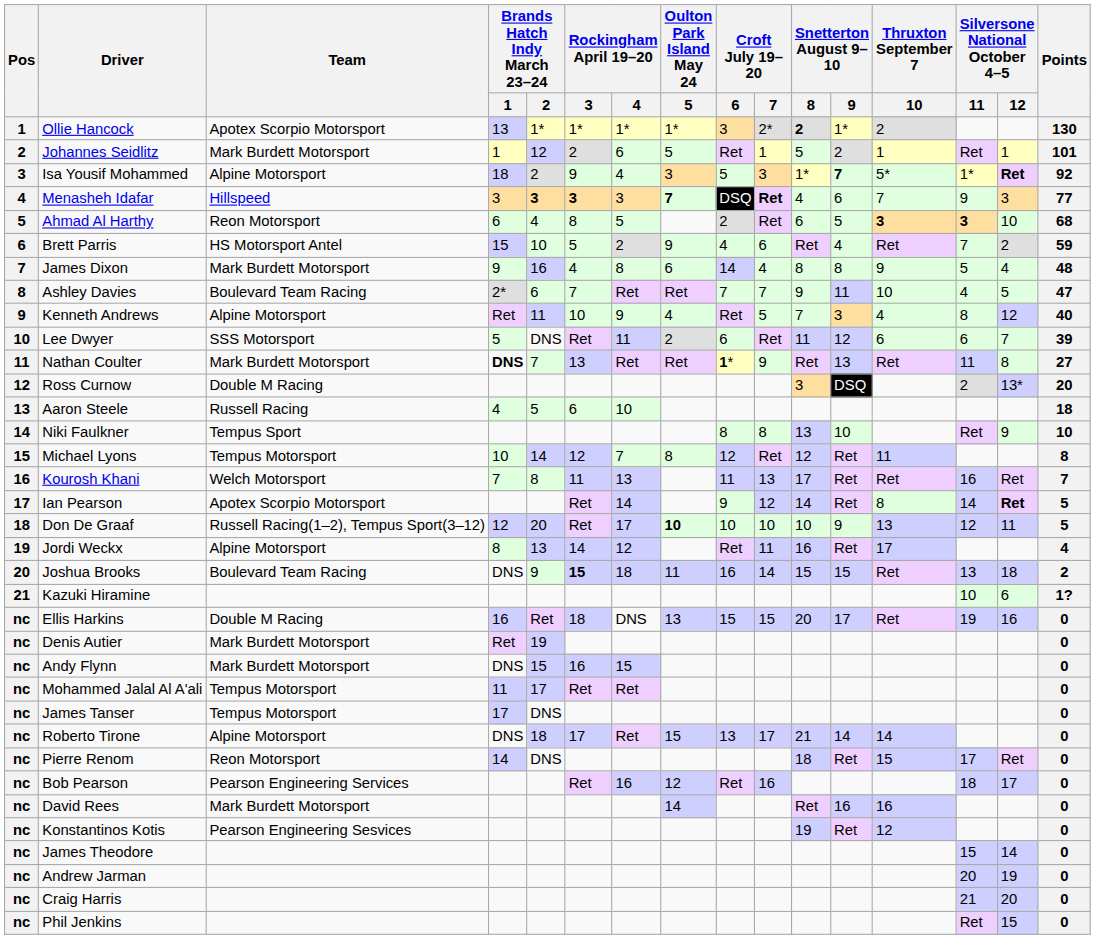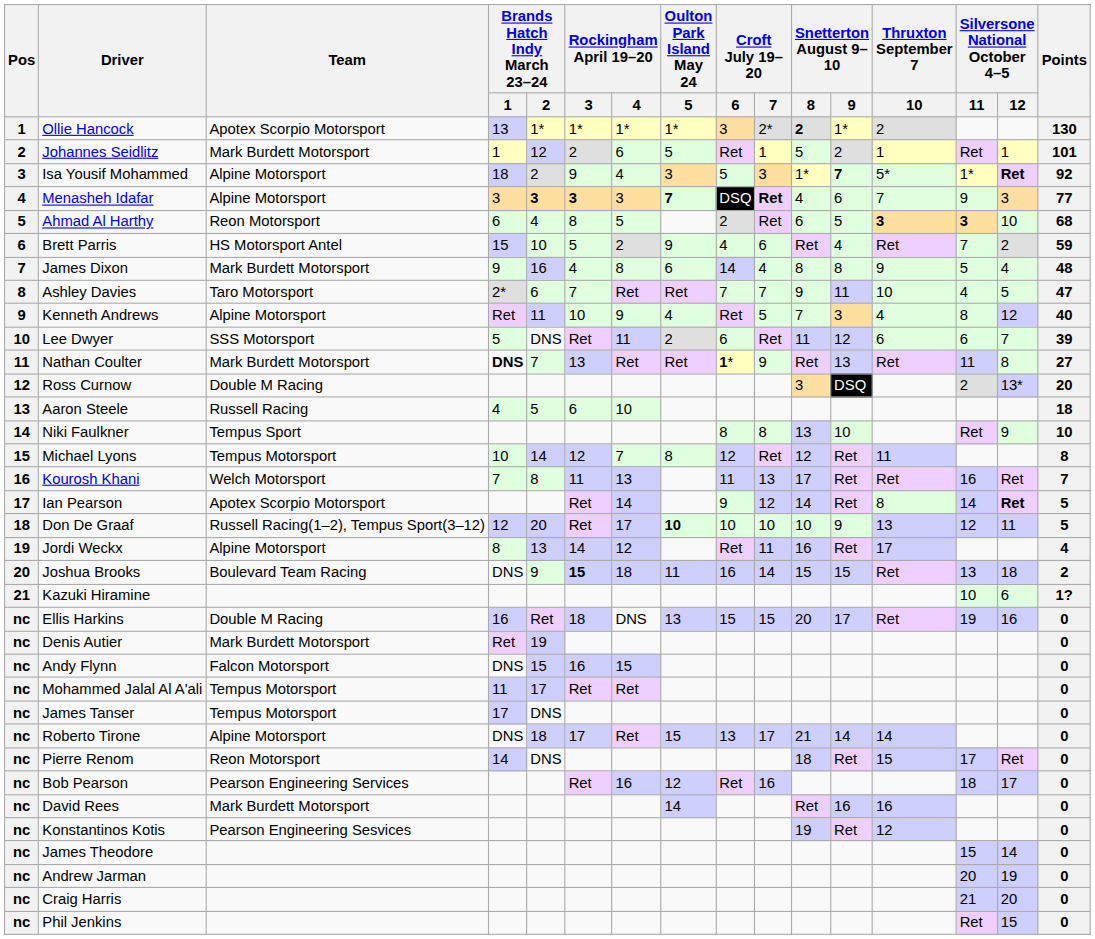 <table class="wikitable" style="font-size:85%">
 <tr>
 <th rowspan=2>Pos</th>
 <th rowspan=2>Driver</th>
 <th rowspan=2>Team</th>
 <th colspan=2> <a href='#'>Brands Hatch Indy</a><br>March 23–24</th>
 <th colspan=2> <a href='#'>Rockingham</a><br>April 19–20</th>
 <th> <a href='#'>Oulton Park Island</a><br>May 24</th>
 <th colspan=2><br><a href='#'>Croft</a><br>July 19–20</th>
 <th colspan=2> <a href='#'>Snetterton</a><br>August 9–10</th>
 <th> <a href='#'>Thruxton</a><br>September 7</th>
 <th colspan=2> <a href='#'>Silversone National</a><br>October 4–5</th>
 <th rowspan=2>Points</th>
 </tr>
 <tr>
 <th width="27">1</th>
 <th width="27">2</th>
 <th width="27">3</th>
 <th width="27">4</th>
 <th width="27">5</th>
 <th width="27">6</th>
 <th width="27">7</th>
 <th width="27">8</th>
 <th width="27">9</th>
 <th width="27">10</th>
 <th width="27">11</th>
 <th width="27">12</th>
 </tr>
 <tr>
 <th>1</th>
 <td> <a href='#'>Ollie Hancock</a></td>
 <td>Apotex Scorpio Motorsport</td>
 <td style="background:#CFCFFF;">13</td>
 <td style="background:#FFFFBF;">1*</td>
 <td style="background:#FFFFBF;">1*</td>
 <td style="background:#FFFFBF;">1*</td>
 <td style="background:#FFFFBF;">1*</td>
 <td style="background:#FFDF9F;">3</td>
 <td style="background:#DFDFDF;">2*</td>
 <td style="background:#DFDFDF;"><strong>2</strong></td>
 <td style="background:#FFFFBF;">1*</td>
 <td style="background:#DFDFDF;">2</td>
 <td></td>
 <td></td>
 <th>130</th>
 </tr>
 <tr>
 <th>2</th>
 <td> <a href='#'>Johannes Seidlitz</a></td>
 <td>Mark Burdett Motorsport</td>
 <td style="background:#FFFFBF;">1</td>
 <td style="background:#CFCFFF;">12</td>
 <td style="background:#DFDFDF;">2</td>
 <td style="background:#DFFFDF;">6</td>
 <td style="background:#DFFFDF;">5</td>
 <td style="background:#EFCFFF;">Ret</td>
 <td style="background:#FFFFBF;">1</td>
 <td style="background:#DFFFDF;">5</td>
 <td style="background:#DFDFDF;">2</td>
 <td style="background:#FFFFBF;">1</td>
 <td style="background:#EFCFFF;">Ret</td>
 <td style="background:#FFFFBF;">1</td>
 <th>101</th>
 </tr>
 <tr>
 <th>3</th>
 <td> Isa Yousif Mohammed</td>
 <td>Alpine Motorsport</td>
 <td style="background:#CFCFFF;">18</td>
 <td style="background:#DFDFDF;">2</td>
 <td style="background:#DFFFDF;">9</td>
 <td style="background:#DFFFDF;">4</td>
 <td style="background:#FFDF9F;">3</td>
 <td style="background:#DFFFDF;">5</td>
 <td style="background:#FFDF9F;">3</td>
 <td style="background:#FFFFBF;">1*</td>
 <td style="background:#DFFFDF;"><strong>7</strong></td>
 <td style="background:#DFFFDF;">5*</td>
 <td style="background:#FFFFBF;">1*</td>
 <td style="background:#EFCFFF;"><strong>Ret</strong></td>
 <th>92</th>
 </tr>
 <tr>
 <th>4</th>
 <td> <a href='#'>Menasheh Idafar</a></td>
-<td><a href='#'>Hillspeed</a></td>
+<td>Alpine Motorsport</td>
 <td style="background:#FFDF9F;">3</td>
 <td style="background:#FFDF9F;"><strong>3</strong></td>
 <td style="background:#FFDF9F;"><strong>3</strong></td>
 <td style="background:#FFDF9F;">3</td>
 <td style="background:#DFFFDF;"><strong>7</strong></td>
 <td style="background:#000000; color:white">DSQ</td>
 <td style="background:#EFCFFF;"><strong>Ret</strong></td>
 <td style="background:#DFFFDF;">4</td>
 <td style="background:#DFFFDF;">6</td>
 <td style="background:#DFFFDF;">7</td>
 <td style="background:#DFFFDF;">9</td>
 <td style="background:#FFDF9F;">3</td>
 <th>77</th>
 </tr>
 <tr>
 <th>5</th>
 <td> <a href='#'>Ahmad Al Harthy</a></td>
 <td>Reon Motorsport</td>
 <td style="background:#DFFFDF;">6</td>
 <td style="background:#DFFFDF;">4</td>
 <td style="background:#DFFFDF;">8</td>
 <td style="background:#DFFFDF;">5</td>
 <td></td>
 <td style="background:#DFDFDF;">2</td>
 <td style="background:#EFCFFF;">Ret</td>
 <td style="background:#DFFFDF;">6</td>
 <td style="background:#DFFFDF;">5</td>
 <td style="background:#FFDF9F;"><strong>3</strong></td>
 <td style="background:#FFDF9F;"><strong>3</strong></td>
 <td style="background:#DFFFDF;">10</td>
 <th>68</th>
 </tr>
 <tr>
 <th>6</th>
 <td> Brett Parris</td>
 <td>HS Motorsport Antel</td>
 <td style="background:#CFCFFF;">15</td>
 <td style="background:#DFFFDF;">10</td>
 <td style="background:#DFFFDF;">5</td>
 <td style="background:#DFDFDF;">2</td>
 <td style="background:#DFFFDF;">9</td>
 <td style="background:#DFFFDF;">4</td>
 <td style="background:#DFFFDF;">6</td>
 <td style="background:#EFCFFF;">Ret</td>
 <td style="background:#DFFFDF;">4</td>
 <td style="background:#EFCFFF;">Ret</td>
 <td style="background:#DFFFDF;">7</td>
 <td style="background:#DFDFDF;">2</td>
 <th>59</th>
 </tr>
 <tr>
 <th>7</th>
 <td> James Dixon</td>
 <td>Mark Burdett Motorsport</td>
 <td style="background:#DFFFDF;">9</td>
 <td style="background:#CFCFFF;">16</td>
 <td style="background:#DFFFDF;">4</td>
 <td style="background:#DFFFDF;">8</td>
 <td style="background:#DFFFDF;">6</td>
 <td style="background:#CFCFFF;">14</td>
 <td style="background:#DFFFDF;">4</td>
 <td style="background:#DFFFDF;">8</td>
 <td style="background:#DFFFDF;">8</td>
 <td style="background:#DFFFDF;">9</td>
 <td style="background:#DFFFDF;">5</td>
 <td style="background:#DFFFDF;">4</td>
 <th>48</th>
 </tr>
 <tr>
 <th>8</th>
 <td> Ashley Davies</td>
-<td>Boulevard Team Racing</td>
+<td>Taro Motorsport</td>
 <td style="background:#DFDFDF;">2*</td>
 <td style="background:#DFFFDF;">6</td>
 <td style="background:#DFFFDF;">7</td>
 <td style="background:#EFCFFF;">Ret</td>
 <td style="background:#EFCFFF;">Ret</td>
 <td style="background:#DFFFDF;">7</td>
 <td style="background:#DFFFDF;">7</td>
 <td style="background:#DFFFDF;">9</td>
 <td style="background:#CFCFFF;">11</td>
 <td style="background:#DFFFDF;">10</td>
 <td style="background:#DFFFDF;">4</td>
 <td style="background:#DFFFDF;">5</td>
 <th>47</th>
 </tr>
 <tr>
 <th>9</th>
 <td> Kenneth Andrews</td>
 <td>Alpine Motorsport</td>
 <td style="background:#EFCFFF;">Ret</td>
 <td style="background:#CFCFFF;">11</td>
 <td style="background:#DFFFDF;">10</td>
 <td style="background:#DFFFDF;">9</td>
 <td style="background:#DFFFDF;">4</td>
 <td style="background:#EFCFFF;">Ret</td>
 <td style="background:#DFFFDF;">5</td>
 <td style="background:#DFFFDF;">7</td>
 <td style="background:#FFDF9F;">3</td>
 <td style="background:#DFFFDF;">4</td>
 <td style="background:#DFFFDF;">8</td>
 <td style="background:#CFCFFF;">12</td>
 <th>40</th>
 </tr>
 <tr>
 <th>10</th>
 <td> Lee Dwyer</td>
 <td>SSS Motorsport</td>
 <td style="background:#DFFFDF;">5</td>
 <td>DNS</td>
 <td style="background:#EFCFFF;">Ret</td>
 <td style="background:#CFCFFF;">11</td>
 <td style="background:#DFDFDF;">2</td>
 <td style="background:#DFFFDF;">6</td>
 <td style="background:#EFCFFF;">Ret</td>
 <td style="background:#CFCFFF;">11</td>
 <td style="background:#CFCFFF;">12</td>
 <td style="background:#DFFFDF;">6</td>
 <td style="background:#DFFFDF;">6</td>
 <td style="background:#DFFFDF;">7</td>
 <th>39</th>
 </tr>
 <tr>
 <th>11</th>
 <td> Nathan Coulter</td>
 <td>Mark Burdett Motorsport</td>
 <td><strong>DNS</strong></td>
 <td style="background:#DFFFDF;">7</td>
 <td style="background:#CFCFFF;">13</td>
 <td style="background:#EFCFFF;">Ret</td>
 <td style="background:#EFCFFF;">Ret</td>
 <td style="background:#FFFFBF;"><strong>1</strong>*</td>
 <td style="background:#DFFFDF;">9</td>
 <td style="background:#EFCFFF;">Ret</td>
 <td style="background:#CFCFFF;">13</td>
 <td style="background:#EFCFFF;">Ret</td>
 <td style="background:#CFCFFF;">11</td>
 <td style="background:#DFFFDF;">8</td>
 <th>27</th>
 </tr>
 <tr>
 <th>12</th>
 <td> Ross Curnow</td>
 <td>Double M Racing</td>
 <td></td>
 <td></td>
 <td></td>
 <td></td>
 <td></td>
 <td></td>
 <td></td>
 <td style="background:#FFDF9F;">3</td>
 <td style="background:#000000; color:white">DSQ</td>
 <td></td>
 <td style="background:#DFDFDF;">2</td>
 <td style="background:#CFCFFF;">13*</td>
 <th>20</th>
 </tr>
 <tr>
 <th>13</th>
 <td> Aaron Steele</td>
 <td>Russell Racing</td>
 <td style="background:#DFFFDF;">4</td>
 <td style="background:#DFFFDF;">5</td>
 <td style="background:#DFFFDF;">6</td>
 <td style="background:#DFFFDF;">10</td>
 <td></td>
 <td></td>
 <td></td>
 <td></td>
 <td></td>
 <td></td>
 <td></td>
 <td></td>
 <th>18</th>
 </tr>
 <tr>
 <th>14</th>
 <td> Niki Faulkner</td>
 <td>Tempus Sport</td>
 <td></td>
 <td></td>
 <td></td>
 <td></td>
 <td></td>
 <td style="background:#DFFFDF;">8</td>
 <td style="background:#DFFFDF;">8</td>
 <td style="background:#CFCFFF;">13</td>
 <td style="background:#DFFFDF;">10</td>
 <td></td>
 <td style="background:#EFCFFF;">Ret</td>
 <td style="background:#DFFFDF;">9</td>
 <th>10</th>
 </tr>
 <tr>
 <th>15</th>
 <td> Michael Lyons</td>
 <td>Tempus Motorsport</td>
 <td style="background:#DFFFDF;">10</td>
 <td style="background:#CFCFFF;">14</td>
 <td style="background:#CFCFFF;">12</td>
 <td style="background:#DFFFDF;">7</td>
 <td style="background:#DFFFDF;">8</td>
 <td style="background:#CFCFFF;">12</td>
 <td style="background:#EFCFFF;">Ret</td>
 <td style="background:#CFCFFF;">12</td>
 <td style="background:#EFCFFF;">Ret</td>
 <td style="background:#CFCFFF;">11</td>
 <td></td>
 <td></td>
 <th>8</th>
 </tr>
 <tr>
 <th>16</th>
 <td> <a href='#'>Kourosh Khani</a></td>
 <td>Welch Motorsport</td>
 <td style="background:#DFFFDF;">7</td>
 <td style="background:#DFFFDF;">8</td>
 <td style="background:#CFCFFF;">11</td>
 <td style="background:#CFCFFF;">13</td>
 <td></td>
 <td style="background:#CFCFFF;">11</td>
 <td style="background:#CFCFFF;">13</td>
 <td style="background:#CFCFFF;">17</td>
 <td style="background:#EFCFFF;">Ret</td>
 <td style="background:#EFCFFF;">Ret</td>
 <td style="background:#CFCFFF;">16</td>
 <td style="background:#EFCFFF;">Ret</td>
 <th>7</th>
 </tr>
 <tr>
 <th>17</th>
 <td> Ian Pearson</td>
 <td>Apotex Scorpio Motorsport</td>
 <td></td>
 <td></td>
 <td style="background:#EFCFFF;">Ret</td>
 <td style="background:#CFCFFF;">14</td>
 <td></td>
 <td style="background:#DFFFDF;">9</td>
 <td style="background:#CFCFFF;">12</td>
 <td style="background:#CFCFFF;">14</td>
 <td style="background:#EFCFFF;">Ret</td>
 <td style="background:#DFFFDF;">8</td>
 <td style="background:#CFCFFF;">14</td>
 <td style="background:#EFCFFF;"><strong>Ret</strong></td>
 <th>5</th>
 </tr>
 <tr>
 <th>18</th>
 <td> Don De Graaf</td>
 <td>Russell Racing(1–2), Tempus Sport(3–12)</td>
 <td style="background:#CFCFFF;">12</td>
 <td style="background:#CFCFFF;">20</td>
 <td style="background:#EFCFFF;">Ret</td>
 <td style="background:#CFCFFF;">17</td>
 <td style="background:#DFFFDF;"><strong>10</strong></td>
 <td style="background:#DFFFDF;">10</td>
 <td style="background:#DFFFDF;">10</td>
 <td style="background:#DFFFDF;">10</td>
 <td style="background:#DFFFDF;">9</td>
 <td style="background:#CFCFFF;">13</td>
 <td style="background:#CFCFFF;">12</td>
 <td style="background:#CFCFFF;">11</td>
 <th>5</th>
 </tr>
 <tr>
 <th>19</th>
 <td> Jordi Weckx</td>
 <td>Alpine Motorsport</td>
 <td style="background:#DFFFDF;">8</td>
 <td style="background:#CFCFFF;">13</td>
 <td style="background:#CFCFFF;">14</td>
 <td style="background:#CFCFFF;">12</td>
 <td></td>
 <td style="background:#EFCFFF;">Ret</td>
 <td style="background:#CFCFFF;">11</td>
 <td style="background:#CFCFFF;">16</td>
 <td style="background:#EFCFFF;">Ret</td>
 <td style="background:#CFCFFF;">17</td>
 <td></td>
 <td></td>
 <th>4</th>
 </tr>
 <tr>
 <th>20</th>
 <td> Joshua Brooks</td>
 <td>Boulevard Team Racing</td>
 <td>DNS</td>
 <td style="background:#DFFFDF;">9</td>
 <td style="background:#CFCFFF;"><strong>15</strong></td>
 <td style="background:#CFCFFF;">18</td>
 <td style="background:#CFCFFF;">11</td>
 <td style="background:#CFCFFF;">16</td>
 <td style="background:#CFCFFF;">14</td>
 <td style="background:#CFCFFF;">15</td>
 <td style="background:#CFCFFF;">15</td>
 <td style="background:#EFCFFF;">Ret</td>
 <td style="background:#CFCFFF;">13</td>
 <td style="background:#CFCFFF;">18</td>
 <th>2</th>
 </tr>
 <tr>
 <th>21</th>
 <td> Kazuki Hiramine</td>
 <td></td>
 <td></td>
 <td></td>
 <td></td>
 <td></td>
 <td></td>
 <td></td>
 <td></td>
 <td></td>
 <td></td>
 <td></td>
 <td style="background:#DFFFDF;">10</td>
 <td style="background:#DFFFDF;">6</td>
 <th>1?</th>
 </tr>
 <tr>
 <th>nc</th>
 <td> Ellis Harkins</td>
 <td>Double M Racing</td>
 <td style="background:#CFCFFF;">16</td>
 <td style="background:#EFCFFF;">Ret</td>
 <td style="background:#CFCFFF;">18</td>
 <td>DNS</td>
 <td style="background:#CFCFFF;">13</td>
 <td style="background:#CFCFFF;">15</td>
 <td style="background:#CFCFFF;">15</td>
 <td style="background:#CFCFFF;">20</td>
 <td style="background:#CFCFFF;">17</td>
 <td style="background:#EFCFFF;">Ret</td>
 <td style="background:#CFCFFF;">19</td>
 <td style="background:#CFCFFF;">16</td>
 <th>0</th>
 </tr>
 <tr>
 <th>nc</th>
 <td> Denis Autier</td>
 <td>Mark Burdett Motorsport</td>
 <td style="background:#EFCFFF;">Ret</td>
 <td style="background:#CFCFFF;">19</td>
 <td></td>
 <td></td>
 <td></td>
 <td></td>
 <td></td>
 <td></td>
 <td></td>
 <td></td>
 <td></td>
 <td></td>
 <th>0</th>
 </tr>
 <tr>
 <th>nc</th>
 <td> Andy Flynn</td>
-<td>Mark Burdett Motorsport</td>
+<td>Falcon Motorsport</td>
 <td>DNS</td>
 <td style="background:#CFCFFF;">15</td>
 <td style="background:#CFCFFF;">16</td>
 <td style="background:#CFCFFF;">15</td>
 <td></td>
 <td></td>
 <td></td>
 <td></td>
 <td></td>
 <td></td>
 <td></td>
 <td></td>
 <th>0</th>
 </tr>
 <tr>
 <th>nc</th>
 <td> Mohammed Jalal Al A'ali</td>
 <td>Tempus Motorsport</td>
 <td style="background:#CFCFFF;">11</td>
 <td style="background:#CFCFFF;">17</td>
 <td style="background:#EFCFFF;">Ret</td>
 <td style="background:#EFCFFF;">Ret</td>
 <td></td>
 <td></td>
 <td></td>
 <td></td>
 <td></td>
 <td></td>
 <td></td>
 <td></td>
 <th>0</th>
 </tr>
 <tr>
 <th>nc</th>
 <td> James Tanser</td>
 <td>Tempus Motorsport</td>
 <td style="background:#CFCFFF;">17</td>
 <td>DNS</td>
 <td></td>
 <td></td>
 <td></td>
 <td></td>
 <td></td>
 <td></td>
 <td></td>
 <td></td>
 <td></td>
 <td></td>
 <th>0</th>
 </tr>
 <tr>
 <th>nc</th>
 <td> Roberto Tirone</td>
 <td>Alpine Motorsport</td>
 <td>DNS</td>
 <td style="background:#CFCFFF;">18</td>
 <td style="background:#CFCFFF;">17</td>
 <td style="background:#EFCFFF;">Ret</td>
 <td style="background:#CFCFFF;">15</td>
 <td style="background:#CFCFFF;">13</td>
 <td style="background:#CFCFFF;">17</td>
 <td style="background:#CFCFFF;">21</td>
 <td style="background:#CFCFFF;">14</td>
 <td style="background:#CFCFFF;">14</td>
 <td></td>
 <td></td>
 <th>0</th>
 </tr>
 <tr>
 <th>nc</th>
 <td> Pierre Renom</td>
 <td>Reon Motorsport</td>
 <td style="background:#CFCFFF;">14</td>
 <td>DNS</td>
 <td></td>
 <td></td>
 <td></td>
 <td></td>
 <td></td>
 <td style="background:#CFCFFF;">18</td>
 <td style="background:#EFCFFF;">Ret</td>
 <td style="background:#CFCFFF;">15</td>
 <td style="background:#CFCFFF;">17</td>
 <td style="background:#EFCFFF;">Ret</td>
 <th>0</th>
 </tr>
 <tr>
 <th>nc</th>
 <td> Bob Pearson</td>
 <td>Pearson Engineering Services</td>
 <td></td>
 <td></td>
 <td style="background:#EFCFFF;">Ret</td>
 <td style="background:#CFCFFF;">16</td>
 <td style="background:#CFCFFF;">12</td>
 <td style="background:#EFCFFF;">Ret</td>
 <td style="background:#CFCFFF;">16</td>
 <td></td>
 <td></td>
 <td></td>
 <td style="background:#CFCFFF;">18</td>
 <td style="background:#CFCFFF;">17</td>
 <th>0</th>
 </tr>
 <tr>
 <th>nc</th>
 <td> David Rees</td>
 <td>Mark Burdett Motorsport</td>
 <td></td>
 <td></td>
 <td></td>
 <td></td>
 <td style="background:#CFCFFF;">14</td>
 <td></td>
 <td></td>
 <td style="background:#EFCFFF;">Ret</td>
 <td style="background:#CFCFFF;">16</td>
 <td style="background:#CFCFFF;">16</td>
 <td></td>
 <td></td>
 <th>0</th>
 </tr>
 <tr>
 <th>nc</th>
 <td> Konstantinos Kotis</td>
 <td>Pearson Engineering Sesvices</td>
 <td></td>
 <td></td>
 <td></td>
 <td></td>
 <td></td>
 <td></td>
 <td></td>
 <td style="background:#CFCFFF;">19</td>
 <td style="background:#EFCFFF;">Ret</td>
 <td style="background:#CFCFFF;">12</td>
 <td></td>
 <td></td>
 <th>0</th>
 </tr>
 <tr>
 <th>nc</th>
 <td> James Theodore</td>
 <td></td>
 <td></td>
 <td></td>
 <td></td>
 <td></td>
 <td></td>
 <td></td>
 <td></td>
 <td></td>
 <td></td>
 <td></td>
 <td style="background:#CFCFFF;">15</td>
 <td style="background:#CFCFFF;">14</td>
 <th>0</th>
 </tr>
 <tr>
 <th>nc</th>
 <td> Andrew Jarman</td>
 <td></td>
 <td></td>
 <td></td>
 <td></td>
 <td></td>
 <td></td>
 <td></td>
 <td></td>
 <td></td>
 <td></td>
 <td></td>
 <td style="background:#CFCFFF;">20</td>
 <td style="background:#CFCFFF;">19</td>
 <th>0</th>
 </tr>
 <tr>
 <th>nc</th>
 <td> Craig Harris</td>
 <td></td>
 <td></td>
 <td></td>
 <td></td>
 <td></td>
 <td></td>
 <td></td>
 <td></td>
 <td></td>
 <td></td>
 <td></td>
 <td style="background:#CFCFFF;">21</td>
 <td style="background:#CFCFFF;">20</td>
 <th>0</th>
 </tr>
 <tr>
 <th>nc</th>
 <td> Phil Jenkins</td>
 <td></td>
 <td></td>
 <td></td>
 <td></td>
 <td></td>
 <td></td>
 <td></td>
 <td></td>
 <td></td>
 <td></td>
 <td></td>
 <td style="background:#EFCFFF;">Ret</td>
 <td style="background:#CFCFFF;">15</td>
 <th>0</th>
 </tr>
 </table>
